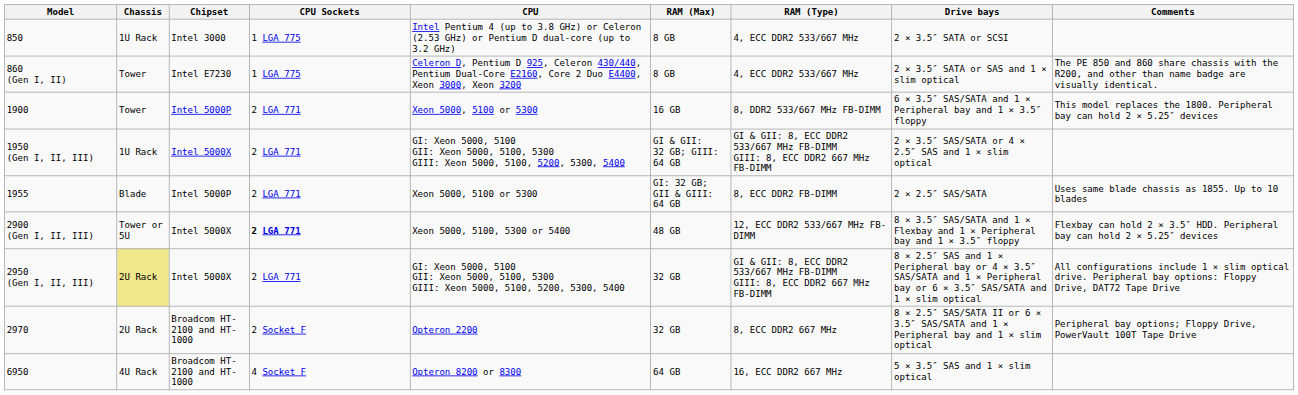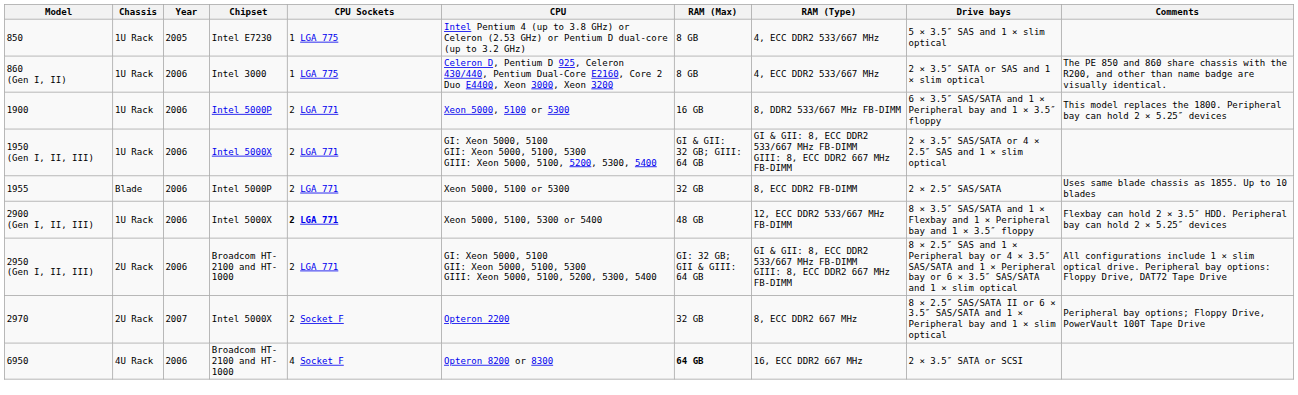 <table class="wikitable collapsible" style="clear:both; font-size: 85%;">
 <tr>
 <th width="7%">Model</th>
 <th width="3%">Chassis</th>
+<th width="3%">Year</th>
 <th width="5%">Chipset</th>
 <th width="10%">CPU Sockets</th>
 <th width="15%">CPU</th>
 <th width="5%">RAM (Max)</th>
 <th width="10%">RAM (Type)</th>
 <th width="10%">Drive bays</th>
 <th width="15%">Comments</th>
 </tr>
 <tr>
 <td>850</td>
 <td>1U Rack</td>
-<td>Intel 3000</td>
+<td>2005</td>
+<td>Intel E7230</td>
 <td>1 <a href='#'>LGA 775</a></td>
 <td><a href='#'>Intel</a> Pentium 4 (up to 3.8 GHz) or Celeron (2.53 GHz) or Pentium D dual-core (up to 3.2 GHz)</td>
 <td>8 GB</td>
 <td>4, ECC DDR2 533/667 MHz</td>
-<td>2 × 3.5″ SATA or SCSI</td>
+<td>5 × 3.5″ SAS and 1 × slim optical</td>
 <td></td>
 </tr>
 <tr>
 <td>860 <br>(Gen I, II) </td>
-<td>Tower</td>
-<td>Intel E7230</td>
+<td>1U Rack</td>
+<td>2006</td>
+<td>Intel 3000</td>
 <td>1 <a href='#'>LGA 775</a></td>
 <td><a href='#'>Celeron D</a>, Pentium D <a href='#'>925</a>, Celeron <a href='#'>430/440</a>, Pentium Dual-Core <a href='#'>E2160</a>, Core 2 Duo <a href='#'>E4400</a>, Xeon <a href='#'>3000</a>, Xeon <a href='#'>3200</a></td>
 <td>8 GB</td>
 <td>4, ECC DDR2 533/667 MHz</td>
 <td>2 × 3.5″ SATA or SAS and 1 × slim optical</td>
 <td>The PE 850 and 860 share chassis with the R200, and other than name badge are visually identical.</td>
 </tr>
 <tr>
 <td>1900</td>
-<td>Tower</td>
+<td>1U Rack</td>
+<td>2006</td>
 <td><a href='#'>Intel 5000P</a></td>
 <td>2 <a href='#'>LGA 771</a></td>
 <td><a href='#'>Xeon 5000</a>, <a href='#'>5100</a> or <a href='#'>5300</a></td>
 <td>16 GB</td>
 <td>8, DDR2 533/667 MHz FB-DIMM</td>
 <td>6 × 3.5″ SAS/SATA and 1 × Peripheral bay and 1 × 3.5″ floppy</td>
 <td>This model replaces the 1800. Peripheral bay can hold 2 × 5.25″ devices</td>
 </tr>
 <tr>
 <td>1950 <br>(Gen I, II, III) </td>
 <td>1U Rack</td>
+<td>2006</td>
 <td><a href='#'>Intel 5000X</a></td>
 <td>2 <a href='#'>LGA 771</a></td>
 <td>GI: Xeon 5000, 5100<br>GII: Xeon 5000, 5100, 5300<br>GIII: Xeon 5000, 5100, <a href='#'>5200</a>, 5300, <a href='#'>5400</a></td>
 <td>GI & GII: 32 GB; GIII: 64 GB</td>
 <td>GI & GII: 8, ECC DDR2 533/667 MHz FB-DIMM<br>GIII: 8, ECC DDR2 667 MHz FB-DIMM</td>
 <td>2 × 3.5″ SAS/SATA or 4 × 2.5″ SAS and 1 × slim optical</td>
 <td></td>
 </tr>
 <tr>
 <td>1955</td>
 <td>Blade</td>
+<td>2006</td>
 <td>Intel 5000P</td>
 <td>2 <a href='#'>LGA 771</a></td>
 <td>Xeon 5000, 5100 or 5300</td>
-<td>GI: 32 GB; GII & GIII: 64 GB</td>
+<td>32 GB</td>
 <td>8, ECC DDR2 FB-DIMM</td>
 <td>2 × 2.5″ SAS/SATA</td>
 <td>Uses same blade chassis as 1855. Up to 10 blades</td>
 </tr>
 <tr>
 <td>2900 <br>(Gen I, II, III) </td>
-<td>Tower or 5U</td>
+<td>1U Rack</td>
+<td>2006</td>
 <td>Intel 5000X</td>
 <td><strong>2 <a href='#'>LGA 771</a></strong></td>
 <td>Xeon 5000, 5100, 5300 or 5400</td>
 <td>48 GB</td>
 <td>12, ECC DDR2 533/667 MHz FB-DIMM</td>
 <td>8 × 3.5″ SAS/SATA and 1 × Flexbay and 1 × Peripheral bay and 1 × 3.5″ floppy</td>
 <td>Flexbay can hold 2 × 3.5″ HDD. Peripheral bay can hold 2 × 5.25″ devices</td>
 </tr>
 <tr>
 <td>2950 <br>(Gen I, II, III) </td>
-<td style="background: khaki;">2U Rack</td>
-<td>Intel 5000X</td>
+<td>2U Rack</td>
+<td>2006</td>
+<td>Broadcom HT-2100 and HT-1000</td>
 <td>2 <a href='#'>LGA 771</a></td>
 <td>GI: Xeon 5000, 5100<br>GII: Xeon 5000, 5100, 5300<br>GIII: Xeon 5000, 5100, 5200, 5300, 5400</td>
-<td>32 GB</td>
+<td>GI: 32 GB; GII & GIII: 64 GB</td>
 <td>GI & GII: 8, ECC DDR2 533/667 MHz FB-DIMM<br>GIII: 8, ECC DDR2 667 MHz FB-DIMM</td>
 <td>8 × 2.5″ SAS and 1 × Peripheral bay or 4 × 3.5″ SAS/SATA and 1 × Peripheral bay or 6 × 3.5″ SAS/SATA and 1 × slim optical</td>
 <td>All configurations include 1 × slim optical drive. Peripheral bay options: Floppy Drive, DAT72 Tape Drive</td>
 </tr>
 <tr>
 <td>2970</td>
 <td>2U Rack</td>
-<td>Broadcom HT-2100 and HT-1000</td>
+<td>2007</td>
+<td>Intel 5000X</td>
 <td>2 <a href='#'>Socket F</a></td>
 <td><a href='#'>Opteron 2200</a></td>
 <td>32 GB</td>
 <td>8, ECC DDR2 667 MHz</td>
 <td>8 × 2.5″ SAS/SATA II or 6 × 3.5″ SAS/SATA and 1 × Peripheral bay and 1 × slim optical</td>
 <td>Peripheral bay options; Floppy Drive, PowerVault 100T Tape Drive</td>
 </tr>
 <tr>
 <td>6950</td>
 <td>4U Rack</td>
+<td>2006</td>
 <td>Broadcom HT-2100 and HT-1000</td>
 <td>4 <a href='#'>Socket F</a></td>
 <td><a href='#'>Opteron 8200</a> or <a href='#'>8300</a></td>
-<td>64 GB</td>
+<td><strong>64 GB</strong></td>
 <td>16, ECC DDR2 667 MHz</td>
-<td>5 × 3.5″ SAS and 1 × slim optical</td>
+<td>2 × 3.5″ SATA or SCSI</td>
 <td></td>
 </tr>
 </table>
